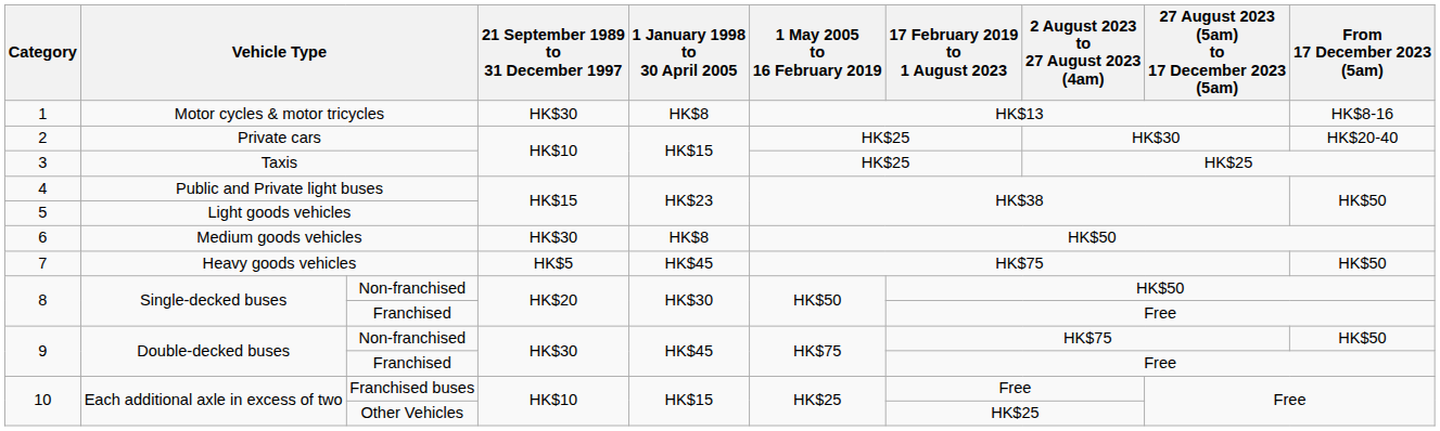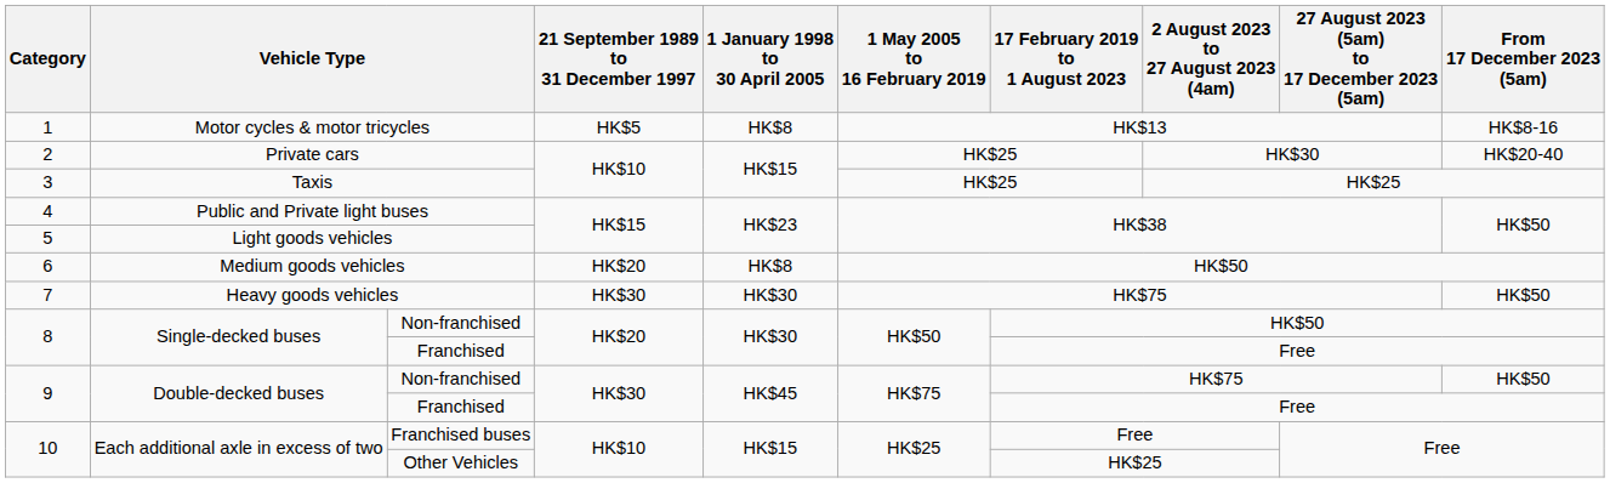 <table class="wikitable">
 <tr>
 <th align="center">Category</th>
 <th colspan="2" align="center">Vehicle Type</th>
 <th align="center">21 September 1989<br>to<br>31 December 1997</th>
 <th align="center">1 January 1998<br>to<br>30 April 2005</th>
 <th align="center">1 May 2005<br>to<br>16 February 2019<br></th>
 <th align="center">17 February 2019<br>to<br>1 August 2023<br></th>
 <th align="center">2 August 2023<br>to<br>27 August 2023<br>(4am)</th>
 <th align="center">27 August 2023<br>(5am)<br>to<br>17 December 2023<br>(5am)<br></th>
 <th align="center">From<br>17 December 2023<br>(5am)<br></th>
 </tr>
 <tr>
 <td align="center">1</td>
 <td colspan="2" align="center">Motor cycles & motor tricycles</td>
-<td align="center">HK$30</td>
+<td align="center">HK$5</td>
 <td align="center">HK$8</td>
 <td colspan="4" align="center">HK$13</td>
 <td align="center">HK$8-16</td>
 </tr>
 <tr>
 <td align="center">2</td>
 <td colspan="2" align="center">Private cars</td>
 <td rowspan="2" align="center">HK$10</td>
 <td rowspan="2" align="center">HK$15</td>
 <td colspan="2" align="center">HK$25</td>
 <td colspan="2" align="center">HK$30</td>
 <td align="center">HK$20-40</td>
 </tr>
 <tr>
 <td align="center">3</td>
 <td colspan="2" align="center">Taxis</td>
 <td colspan="2" align="center">HK$25</td>
 <td colspan="3" align="center">HK$25</td>
 </tr>
 <tr>
 <td align="center">4</td>
 <td colspan="2" align="center">Public and Private light buses</td>
 <td rowspan="2" align="center">HK$15</td>
 <td rowspan="2" align="center">HK$23</td>
 <td colspan="4" rowspan="2" align="center">HK$38</td>
 <td rowspan="2" align="center">HK$50</td>
 </tr>
 <tr>
 <td align="center">5</td>
 <td colspan="2" align="center">Light goods vehicles </td>
 </tr>
 <tr>
 <td align="center">6</td>
 <td colspan="2" align="center">Medium goods vehicles </td>
-<td align="center">HK$30</td>
+<td align="center">HK$20</td>
 <td align="center">HK$8</td>
 <td colspan="5" align="center">HK$50</td>
 </tr>
 <tr>
 <td align="center">7</td>
 <td colspan="2" align="center">Heavy goods vehicles</td>
-<td align="center">HK$5</td>
-<td align="center">HK$45</td>
+<td align="center">HK$30</td>
+<td align="center">HK$30</td>
 <td colspan="4" align="center">HK$75</td>
 <td align="center">HK$50</td>
 </tr>
 <tr>
 <td rowspan="2" align="center">8</td>
 <td rowspan="2" align="center">Single-decked buses</td>
 <td align="center">Non-franchised</td>
 <td rowspan="2" align="center">HK$20</td>
 <td rowspan="2" align="center">HK$30</td>
 <td rowspan="2" align="center">HK$50</td>
 <td colspan="4" align="center">HK$50</td>
 </tr>
 <tr>
 <td align="center">Franchised</td>
 <td colspan="4" align="center">Free</td>
 </tr>
 <tr>
 <td rowspan="2" align="center">9</td>
 <td rowspan="2" align="center">Double-decked buses</td>
 <td align="center">Non-franchised</td>
 <td rowspan="2" align="center">HK$30</td>
 <td rowspan="2" align="center">HK$45</td>
 <td rowspan="2" align="center">HK$75</td>
 <td colspan="3" align="center">HK$75</td>
 <td align="center">HK$50</td>
 </tr>
 <tr>
 <td align="center">Franchised</td>
 <td colspan="4" align="center">Free</td>
 </tr>
 <tr>
 <td rowspan="2" align="center">10</td>
 <td rowspan="2" align="center">Each additional axle in excess of two</td>
 <td align="center">Franchised buses</td>
 <td rowspan="2" align="center">HK$10</td>
 <td rowspan="2" align="center">HK$15</td>
 <td rowspan="2" align="center">HK$25</td>
 <td colspan="2" align="center">Free</td>
 <td colspan="2" rowspan="2" align="center">Free</td>
 </tr>
 <tr>
 <td align="center">Other Vehicles</td>
 <td colspan="2" align="center">HK$25</td>
 </tr>
 </table>
